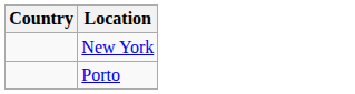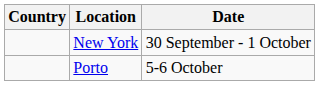 <table class="wikitable sortable">
 <tr>
 <th>Country</th>
 <th>Location</th>
+<th>Date</th>
 </tr>
 <tr>
 <td></td>
 <td><a href='#'>New York</a></td>
+<td>30 September - 1 October</td>
 </tr>
 <tr>
 <td></td>
 <td><a href='#'>Porto</a></td>
+<td>5-6 October</td>
 </tr>
 </table>
